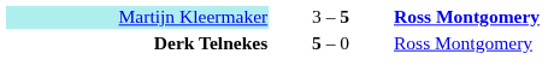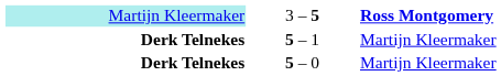 <table style="text-align:center">
 <tr>
 <th width=223></th>
 <th width=100></th>
 <th width=223></th>
 </tr>
 <tr>
 <td align=right style="background: paleturquoise;"><a href='#'>Martijn Kleermaker</a> </td>
 <td>3 – <strong>5</strong></td>
 <td align=left> <strong><a href='#'>Ross Montgomery</a></strong></td>
 </tr>
 <tr>
 <td align=right><strong>Derk Telnekes</strong> </td>
+<td><strong>5</strong> – 1</td>
+<td align=left> <a href='#'>Martijn Kleermaker</a></td>
+</tr>
+<tr>
+<td align=right><strong>Derk Telnekes</strong> </td>
 <td><strong>5</strong> – 0</td>
-<td align=left> <a href='#'>Ross Montgomery</a></td>
+<td align=left> <a href='#'>Martijn Kleermaker</a></td>
 </tr>
 </table>
